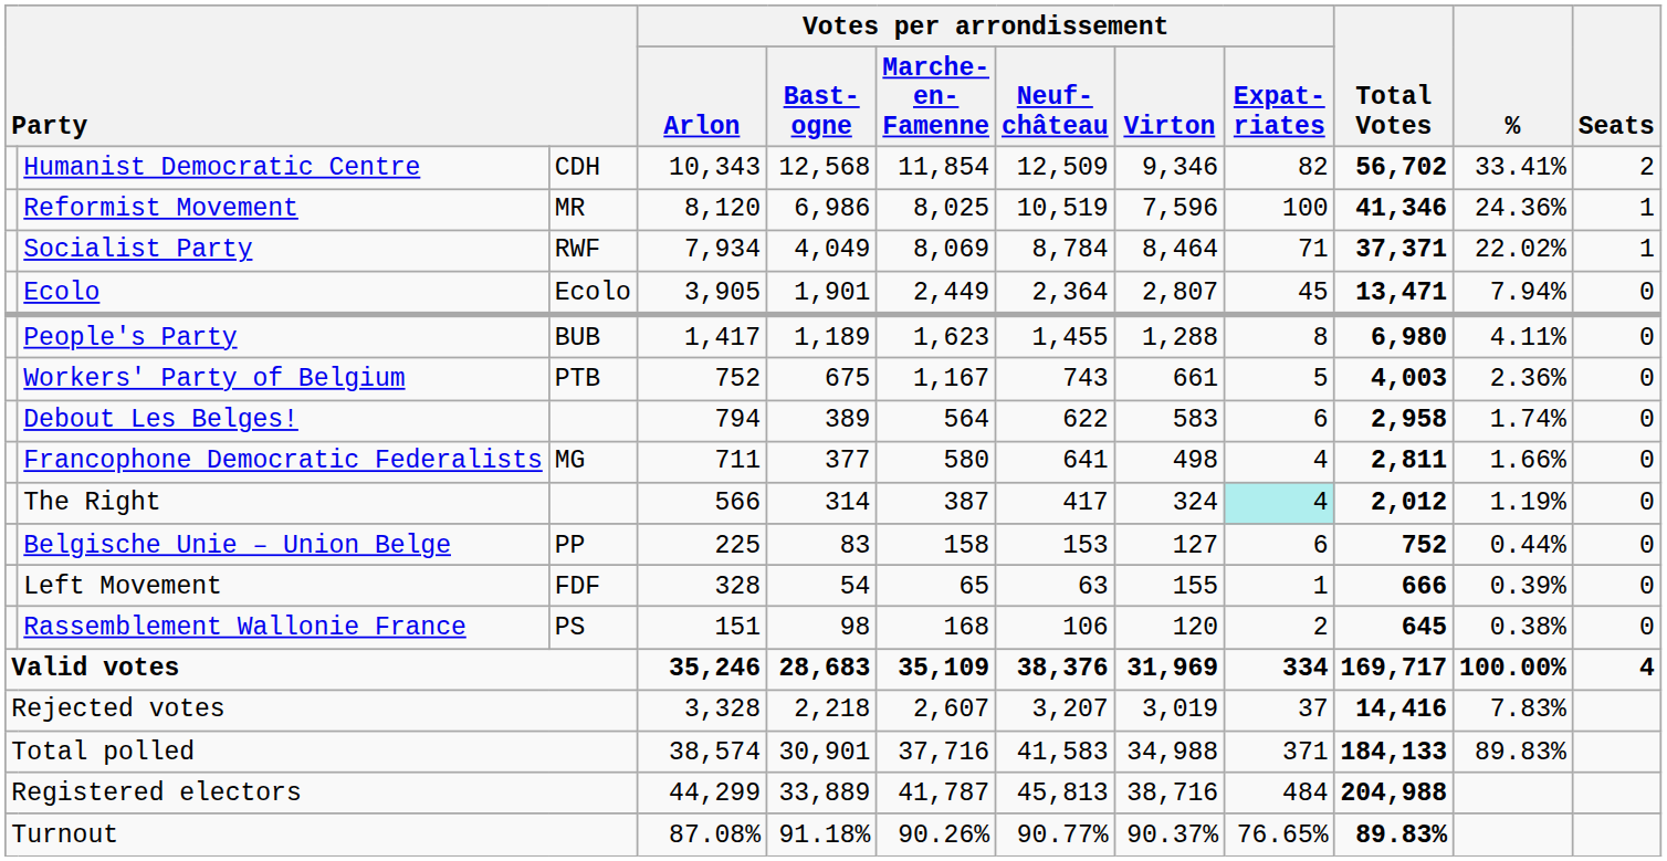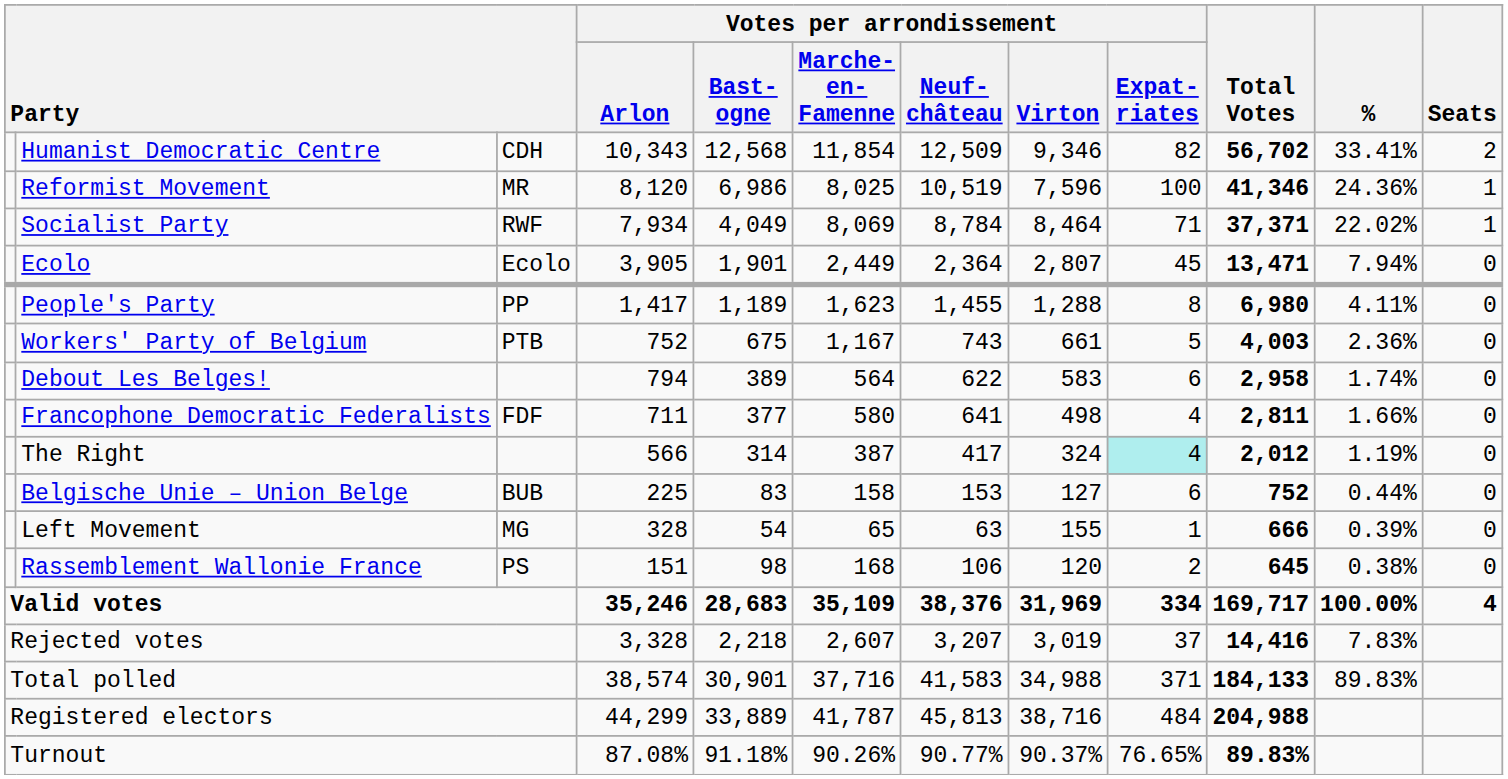 <table class="wikitable" border="1" style="text-align:right;">
 <tr>
 <th style="text-align:left;" valign=bottom rowspan=2 colspan=3>Party</th>
 <th colspan=6>Votes per arrondissement</th>
 <th align=center valign=bottom rowspan=2 width="50">Total Votes</th>
 <th align=center valign=bottom rowspan=2 width="50">%</th>
 <th align=center valign=bottom rowspan=2>Seats</th>
 </tr>
 <tr>
 <th align=center valign=bottom width="60"><a href='#'>Arlon</a></th>
 <th align=center valign=bottom width="50"><a href='#'>Bast- ogne</a></th>
 <th align=center valign=bottom width="50"><a href='#'>Marche- en- Famenne</a></th>
 <th align=center valign=bottom width="50"><a href='#'>Neuf- château</a></th>
 <th align=center valign=bottom width="50"><a href='#'>Virton</a></th>
 <th align=center valign=bottom width="50"><a href='#'>Expat- riates</a></th>
 </tr>
 <tr>
 <td></td>
 <td align=left style="white-space: nowrap;"><a href='#'>Humanist Democratic Centre</a></td>
 <td align=left>CDH</td>
 <td>10,343</td>
 <td>12,568</td>
 <td>11,854</td>
 <td>12,509</td>
 <td>9,346</td>
 <td>82</td>
 <td><strong>56,702</strong></td>
 <td>33.41%</td>
 <td>2</td>
 </tr>
 <tr>
 <td></td>
 <td align=left><a href='#'>Reformist Movement</a></td>
 <td align=left>MR</td>
 <td>8,120</td>
 <td>6,986</td>
 <td>8,025</td>
 <td>10,519</td>
 <td>7,596</td>
 <td>100</td>
 <td><strong>41,346</strong></td>
 <td>24.36%</td>
 <td>1</td>
 </tr>
 <tr>
 <td></td>
 <td align=left><a href='#'>Socialist Party</a></td>
 <td align=left>RWF</td>
 <td>7,934</td>
 <td>4,049</td>
 <td>8,069</td>
 <td>8,784</td>
 <td>8,464</td>
 <td>71</td>
 <td><strong>37,371</strong></td>
 <td>22.02%</td>
 <td>1</td>
 </tr>
 <tr>
 <td></td>
 <td align=left><a href='#'>Ecolo</a></td>
 <td align=left>Ecolo</td>
 <td>3,905</td>
 <td>1,901</td>
 <td>2,449</td>
 <td>2,364</td>
 <td>2,807</td>
 <td>45</td>
 <td><strong>13,471</strong></td>
 <td>7.94%</td>
 <td>0</td>
 </tr>
 <tr style="border-top:3px solid darkgray;">
 <td></td>
 <td align=left><a href='#'>People's Party</a></td>
-<td align=left>BUB</td>
+<td align=left>PP</td>
 <td>1,417</td>
 <td>1,189</td>
 <td>1,623</td>
 <td>1,455</td>
 <td>1,288</td>
 <td>8</td>
 <td><strong>6,980</strong></td>
 <td>4.11%</td>
 <td>0</td>
 </tr>
 <tr>
 <td></td>
 <td align=left><a href='#'>Workers' Party of Belgium</a></td>
 <td align=left>PTB</td>
 <td>752</td>
 <td>675</td>
 <td>1,167</td>
 <td>743</td>
 <td>661</td>
 <td>5</td>
 <td><strong>4,003</strong></td>
 <td>2.36%</td>
 <td>0</td>
 </tr>
 <tr>
 <td></td>
 <td align=left><a href='#'>Debout Les Belges!</a></td>
 <td align=left></td>
 <td>794</td>
 <td>389</td>
 <td>564</td>
 <td>622</td>
 <td>583</td>
 <td>6</td>
 <td><strong>2,958</strong></td>
 <td>1.74%</td>
 <td>0</td>
 </tr>
 <tr>
 <td></td>
 <td align=left><a href='#'>Francophone Democratic Federalists</a></td>
-<td align=left>MG</td>
+<td align=left>FDF</td>
 <td>711</td>
 <td>377</td>
 <td>580</td>
 <td>641</td>
 <td>498</td>
 <td>4</td>
 <td><strong>2,811</strong></td>
 <td>1.66%</td>
 <td>0</td>
 </tr>
 <tr>
 <td></td>
 <td align=left>The Right</td>
 <td align=left></td>
 <td>566</td>
 <td>314</td>
 <td>387</td>
 <td>417</td>
 <td>324</td>
 <td style="background: paleturquoise;">4</td>
 <td><strong>2,012</strong></td>
 <td>1.19%</td>
 <td>0</td>
 </tr>
 <tr>
 <td></td>
 <td align=left><a href='#'>Belgische Unie – Union Belge</a></td>
-<td align=left>PP</td>
+<td align=left>BUB</td>
 <td>225</td>
 <td>83</td>
 <td>158</td>
 <td>153</td>
 <td>127</td>
 <td>6</td>
 <td><strong>752</strong></td>
 <td>0.44%</td>
 <td>0</td>
 </tr>
 <tr>
 <td></td>
 <td align=left>Left Movement</td>
-<td align=left>FDF</td>
+<td align=left>MG</td>
 <td>328</td>
 <td>54</td>
 <td>65</td>
 <td>63</td>
 <td>155</td>
 <td>1</td>
 <td><strong>666</strong></td>
 <td>0.39%</td>
 <td>0</td>
 </tr>
 <tr>
 <td></td>
 <td align=left><a href='#'>Rassemblement Wallonie France</a></td>
 <td align=left>PS</td>
 <td>151</td>
 <td>98</td>
 <td>168</td>
 <td>106</td>
 <td>120</td>
 <td>2</td>
 <td><strong>645</strong></td>
 <td>0.38%</td>
 <td>0</td>
 </tr>
 <tr style="font-weight:bold">
 <td align=left colspan=3>Valid votes</td>
 <td>35,246</td>
 <td>28,683</td>
 <td>35,109</td>
 <td>38,376</td>
 <td>31,969</td>
 <td>334</td>
 <td>169,717</td>
 <td>100.00%</td>
 <td>4</td>
 </tr>
 <tr>
 <td align=left colspan=3>Rejected votes</td>
 <td>3,328</td>
 <td>2,218</td>
 <td>2,607</td>
 <td>3,207</td>
 <td>3,019</td>
 <td>37</td>
 <td><strong>14,416</strong></td>
 <td>7.83%</td>
 <td></td>
 </tr>
 <tr>
 <td align=left colspan=3>Total polled</td>
 <td>38,574</td>
 <td>30,901</td>
 <td>37,716</td>
 <td>41,583</td>
 <td>34,988</td>
 <td>371</td>
 <td><strong>184,133</strong></td>
 <td>89.83%</td>
 <td></td>
 </tr>
 <tr>
 <td align=left colspan=3>Registered electors</td>
 <td>44,299</td>
 <td>33,889</td>
 <td>41,787</td>
 <td>45,813</td>
 <td>38,716</td>
 <td>484</td>
 <td><strong>204,988</strong></td>
 <td></td>
 <td></td>
 </tr>
 <tr>
 <td align=left colspan=3>Turnout</td>
 <td>87.08%</td>
 <td>91.18%</td>
 <td>90.26%</td>
 <td>90.77%</td>
 <td>90.37%</td>
 <td>76.65%</td>
 <td><strong>89.83%</strong></td>
 <td></td>
 <td></td>
 </tr>
 </table>
